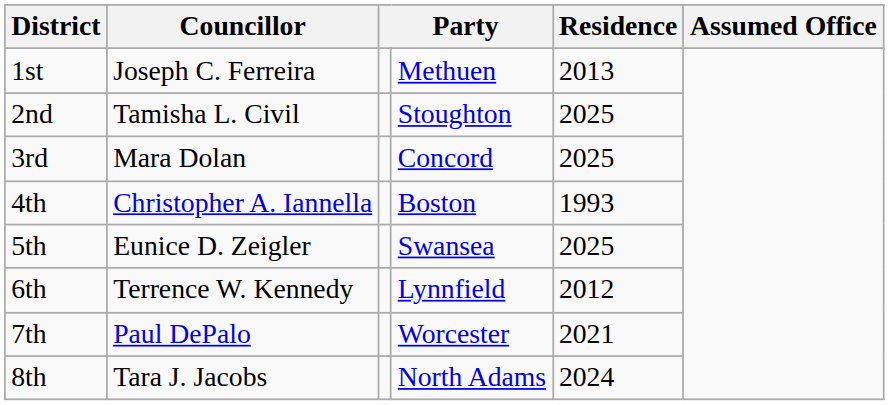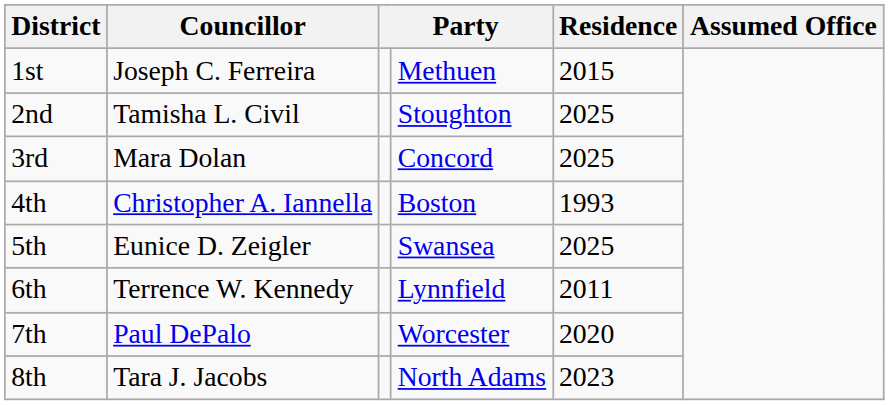 <table class="wikitable sortable">
 <tr>
 <th>District</th>
 <th>Councillor</th>
 <th colspan="2">Party</th>
 <th>Residence</th>
 <th>Assumed Office</th>
 </tr>
 <tr>
 <td>1st</td>
 <td>Joseph C. Ferreira</td>
 <td></td>
 <td><a href='#'>Methuen</a></td>
-<td>2013</td>
+<td>2015</td>
 </tr>
 <tr>
 <td>2nd</td>
 <td>Tamisha L. Civil</td>
 <td></td>
 <td><a href='#'>Stoughton</a></td>
 <td>2025</td>
 </tr>
 <tr>
 <td>3rd</td>
 <td>Mara Dolan</td>
 <td></td>
 <td><a href='#'>Concord</a></td>
 <td>2025</td>
 </tr>
 <tr>
 <td>4th</td>
 <td><a href='#'>Christopher A. Iannella</a></td>
 <td></td>
 <td><a href='#'>Boston</a></td>
 <td>1993</td>
 </tr>
 <tr>
 <td>5th</td>
 <td>Eunice D. Zeigler</td>
 <td></td>
 <td><a href='#'>Swansea</a></td>
 <td>2025</td>
 </tr>
 <tr>
 <td>6th</td>
 <td>Terrence W. Kennedy</td>
 <td></td>
 <td><a href='#'>Lynnfield</a></td>
-<td>2012</td>
+<td>2011</td>
 </tr>
 <tr>
 <td>7th</td>
 <td><a href='#'>Paul DePalo</a></td>
 <td></td>
 <td><a href='#'>Worcester</a></td>
-<td>2021</td>
+<td>2020</td>
 </tr>
 <tr>
 <td>8th</td>
 <td>Tara J. Jacobs</td>
 <td></td>
 <td><a href='#'>North Adams</a></td>
-<td>2024</td>
+<td>2023</td>
 </tr>
 </table>
